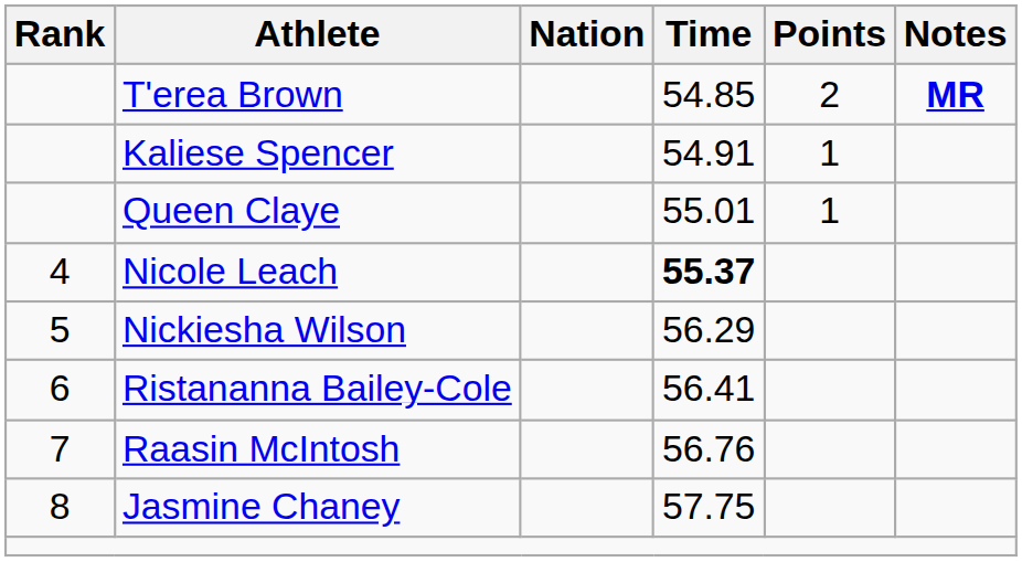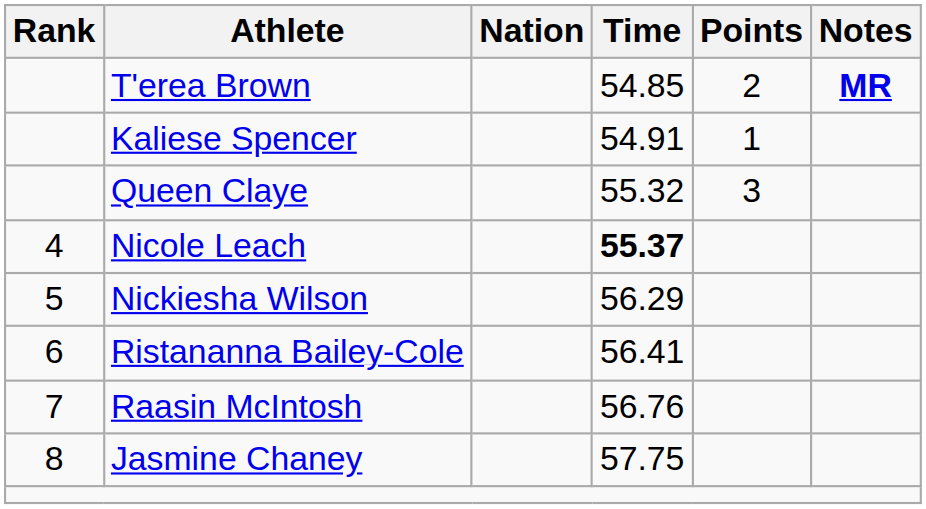 <table class="wikitable mw-datatable sortable" style="text-align:center;">
 <tr>
 <th>Rank</th>
 <th>Athlete</th>
 <th>Nation</th>
 <th>Time</th>
 <th>Points</th>
 <th>Notes</th>
 </tr>
 <tr>
 <td></td>
 <td align=left><a href='#'>T'erea Brown</a></td>
 <td align=left></td>
 <td>54.85</td>
 <td>2</td>
 <td><strong><a href='#'>MR</a></strong></td>
 </tr>
 <tr>
 <td></td>
 <td align=left><a href='#'>Kaliese Spencer</a></td>
 <td align=left></td>
 <td>54.91</td>
 <td>1</td>
 <td></td>
 </tr>
 <tr>
 <td></td>
 <td align=left><a href='#'>Queen Claye</a></td>
 <td align=left></td>
-<td>55.01</td>
-<td>1</td>
+<td>55.32</td>
+<td>3</td>
 <td></td>
 </tr>
 <tr>
 <td>4</td>
 <td align=left><a href='#'>Nicole Leach</a></td>
 <td align=left></td>
 <td><strong>55.37</strong></td>
 <td></td>
 <td></td>
 </tr>
 <tr>
 <td>5</td>
 <td align=left><a href='#'>Nickiesha Wilson</a></td>
 <td align=left></td>
 <td>56.29</td>
 <td></td>
 <td></td>
 </tr>
 <tr>
 <td>6</td>
 <td align=left><a href='#'>Ristananna Bailey-Cole</a></td>
 <td align=left></td>
 <td>56.41</td>
 <td></td>
 <td></td>
 </tr>
 <tr>
 <td>7</td>
 <td align=left><a href='#'>Raasin McIntosh</a></td>
 <td align=left></td>
 <td>56.76</td>
 <td></td>
 <td></td>
 </tr>
 <tr>
 <td>8</td>
 <td align=left><a href='#'>Jasmine Chaney</a></td>
 <td align=left></td>
 <td>57.75</td>
 <td></td>
 <td></td>
 </tr>
 <tr class="sortbottom">
 <td colspan=6></td>
 </tr>
 </table>
